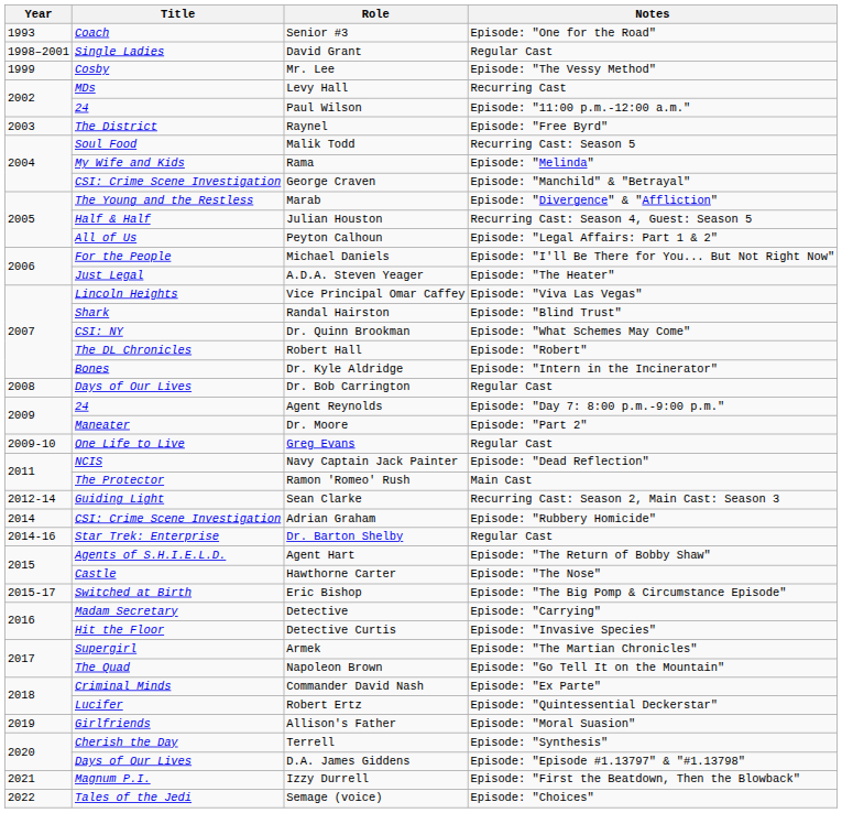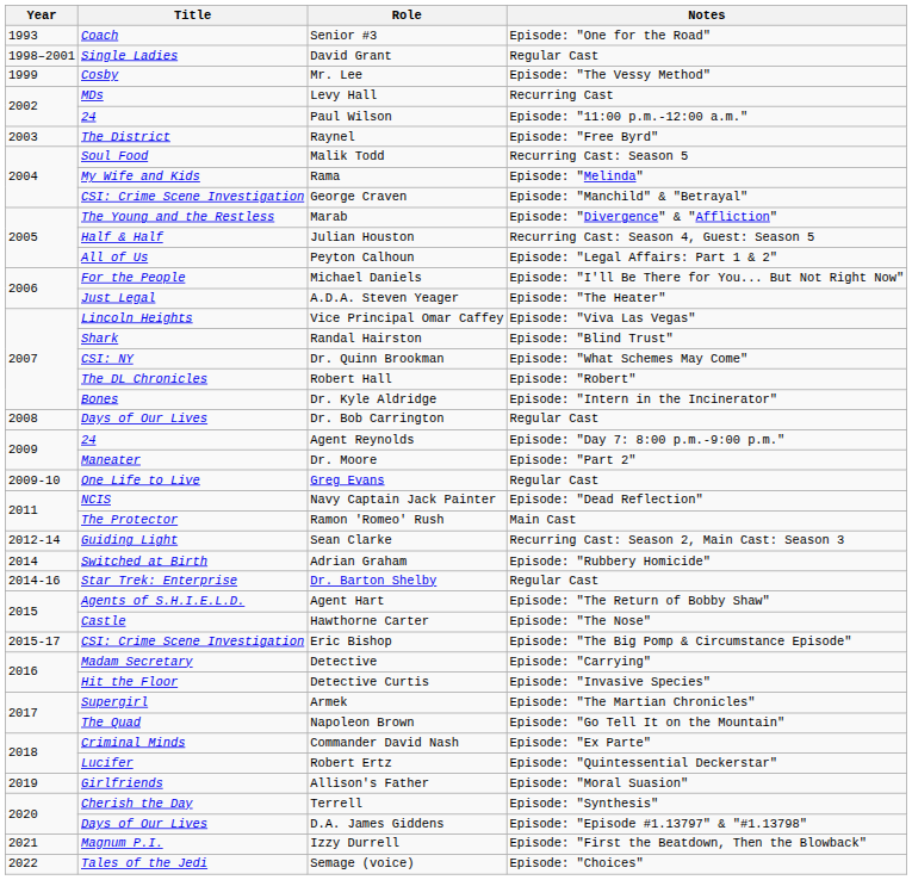 <table class="wikitable plainrowheaders sortable" style="margin-right: 0;">
 <tr>
 <th>Year</th>
 <th>Title</th>
 <th>Role</th>
 <th>Notes</th>
 </tr>
 <tr>
 <td>1993</td>
 <td><em><a href='#'>Coach</a></em></td>
 <td>Senior #3</td>
 <td>Episode: "One for the Road"</td>
 </tr>
 <tr>
 <td>1998–2001</td>
 <td><em><a href='#'>Single Ladies</a></em></td>
 <td>David Grant</td>
 <td>Regular Cast</td>
 </tr>
 <tr>
 <td>1999</td>
 <td><em><a href='#'>Cosby</a></em></td>
 <td>Mr. Lee</td>
 <td>Episode: "The Vessy Method"</td>
 </tr>
 <tr>
 <td rowspan="2">2002</td>
 <td><em><a href='#'>MDs</a></em></td>
 <td>Levy Hall</td>
 <td>Recurring Cast</td>
 </tr>
 <tr>
 <td><em><a href='#'>24</a></em></td>
 <td>Paul Wilson</td>
 <td>Episode: "11:00 p.m.-12:00 a.m."</td>
 </tr>
 <tr>
 <td>2003</td>
 <td><em><a href='#'>The District</a></em></td>
 <td>Raynel</td>
 <td>Episode: "Free Byrd"</td>
 </tr>
 <tr>
 <td rowspan="3">2004</td>
 <td><em><a href='#'>Soul Food</a></em></td>
 <td>Malik Todd</td>
 <td>Recurring Cast: Season 5</td>
 </tr>
 <tr>
 <td><em><a href='#'>My Wife and Kids</a></em></td>
 <td>Rama</td>
 <td>Episode: "<a href='#'>Melinda</a>"</td>
 </tr>
 <tr>
 <td><em><a href='#'>CSI: Crime Scene Investigation</a></em></td>
 <td>George Craven</td>
 <td>Episode: "Manchild" & "Betrayal"</td>
 </tr>
 <tr>
 <td rowspan="3">2005</td>
 <td><em><a href='#'>The Young and the Restless</a></em></td>
 <td>Marab</td>
 <td>Episode: "<a href='#'>Divergence</a>" & "<a href='#'>Affliction</a>"</td>
 </tr>
 <tr>
 <td><em><a href='#'>Half & Half</a></em></td>
 <td>Julian Houston</td>
 <td>Recurring Cast: Season 4, Guest: Season 5</td>
 </tr>
 <tr>
 <td><em><a href='#'>All of Us</a></em></td>
 <td>Peyton Calhoun</td>
 <td>Episode: "Legal Affairs: Part 1 & 2"</td>
 </tr>
 <tr>
 <td rowspan="2">2006</td>
 <td><em><a href='#'>For the People</a></em></td>
 <td>Michael Daniels</td>
 <td>Episode: "I'll Be There for You... But Not Right Now"</td>
 </tr>
 <tr>
 <td><em><a href='#'>Just Legal</a></em></td>
 <td>A.D.A. Steven Yeager</td>
 <td>Episode: "The Heater"</td>
 </tr>
 <tr>
 <td rowspan="5">2007</td>
 <td><em><a href='#'>Lincoln Heights</a></em></td>
 <td>Vice Principal Omar Caffey</td>
 <td>Episode: "Viva Las Vegas"</td>
 </tr>
 <tr>
 <td><em><a href='#'>Shark</a></em></td>
 <td>Randal Hairston</td>
 <td>Episode: "Blind Trust"</td>
 </tr>
 <tr>
 <td><em><a href='#'>CSI: NY</a></em></td>
 <td>Dr. Quinn Brookman</td>
 <td>Episode: "What Schemes May Come"</td>
 </tr>
 <tr>
 <td><em><a href='#'>The DL Chronicles</a></em></td>
 <td>Robert Hall</td>
 <td>Episode: "Robert"</td>
 </tr>
 <tr>
 <td><em><a href='#'>Bones</a></em></td>
 <td>Dr. Kyle Aldridge</td>
 <td>Episode: "Intern in the Incinerator"</td>
 </tr>
 <tr>
 <td>2008</td>
 <td><em><a href='#'>Days of Our Lives</a></em></td>
 <td>Dr. Bob Carrington</td>
 <td>Regular Cast</td>
 </tr>
 <tr>
 <td rowspan="2">2009</td>
 <td><em><a href='#'>24</a></em></td>
 <td>Agent Reynolds</td>
 <td>Episode: "Day 7: 8:00 p.m.-9:00 p.m."</td>
 </tr>
 <tr>
 <td><em><a href='#'>Maneater</a></em></td>
 <td>Dr. Moore</td>
 <td>Episode: "Part 2"</td>
 </tr>
 <tr>
 <td>2009-10</td>
 <td><em><a href='#'>One Life to Live</a></em></td>
 <td><a href='#'>Greg Evans</a></td>
 <td>Regular Cast</td>
 </tr>
 <tr>
 <td rowspan="2">2011</td>
 <td><em><a href='#'>NCIS</a></em></td>
 <td>Navy Captain Jack Painter</td>
 <td>Episode: "Dead Reflection"</td>
 </tr>
 <tr>
 <td><em><a href='#'>The Protector</a></em></td>
 <td>Ramon 'Romeo' Rush</td>
 <td>Main Cast</td>
 </tr>
 <tr>
 <td>2012-14</td>
 <td><em><a href='#'>Guiding Light</a></em></td>
 <td>Sean Clarke</td>
 <td>Recurring Cast: Season 2, Main Cast: Season 3</td>
 </tr>
 <tr>
 <td>2014</td>
-<td><em><a href='#'>CSI: Crime Scene Investigation</a></em></td>
+<td><em><a href='#'>Switched at Birth</a></em></td>
 <td>Adrian Graham</td>
 <td>Episode: "Rubbery Homicide"</td>
 </tr>
 <tr>
 <td>2014-16</td>
 <td><em><a href='#'>Star Trek: Enterprise</a></em></td>
 <td><a href='#'>Dr. Barton Shelby</a></td>
 <td>Regular Cast</td>
 </tr>
 <tr>
 <td rowspan="2">2015</td>
 <td><em><a href='#'>Agents of S.H.I.E.L.D.</a></em></td>
 <td>Agent Hart</td>
 <td>Episode: "The Return of Bobby Shaw"</td>
 </tr>
 <tr>
 <td><em><a href='#'>Castle</a></em></td>
 <td>Hawthorne Carter</td>
 <td>Episode: "The Nose"</td>
 </tr>
 <tr>
 <td>2015-17</td>
-<td><em><a href='#'>Switched at Birth</a></em></td>
+<td><em><a href='#'>CSI: Crime Scene Investigation</a></em></td>
 <td>Eric Bishop</td>
 <td>Episode: "The Big Pomp & Circumstance Episode"</td>
 </tr>
 <tr>
 <td rowspan="2">2016</td>
 <td><em><a href='#'>Madam Secretary</a></em></td>
 <td>Detective</td>
 <td>Episode: "Carrying"</td>
 </tr>
 <tr>
 <td><em><a href='#'>Hit the Floor</a></em></td>
 <td>Detective Curtis</td>
 <td>Episode: "Invasive Species"</td>
 </tr>
 <tr>
 <td rowspan="2">2017</td>
 <td><em><a href='#'>Supergirl</a></em></td>
 <td>Armek</td>
 <td>Episode: "The Martian Chronicles"</td>
 </tr>
 <tr>
 <td><em><a href='#'>The Quad</a></em></td>
 <td>Napoleon Brown</td>
 <td>Episode: "Go Tell It on the Mountain"</td>
 </tr>
 <tr>
 <td rowspan="2">2018</td>
 <td><em><a href='#'>Criminal Minds</a></em></td>
 <td>Commander David Nash</td>
 <td>Episode: "Ex Parte"</td>
 </tr>
 <tr>
 <td><em><a href='#'>Lucifer</a></em></td>
 <td>Robert Ertz</td>
 <td>Episode: "Quintessential Deckerstar"</td>
 </tr>
 <tr>
 <td>2019</td>
 <td><em><a href='#'>Girlfriends</a></em></td>
 <td>Allison's Father</td>
 <td>Episode: "Moral Suasion"</td>
 </tr>
 <tr>
 <td rowspan="2">2020</td>
 <td><em><a href='#'>Cherish the Day</a></em></td>
 <td>Terrell</td>
 <td>Episode: "Synthesis"</td>
 </tr>
 <tr>
 <td><em><a href='#'>Days of Our Lives</a></em></td>
 <td>D.A. James Giddens</td>
 <td>Episode: "Episode #1.13797" & "#1.13798"</td>
 </tr>
 <tr>
 <td>2021</td>
 <td><em><a href='#'>Magnum P.I.</a></em></td>
 <td>Izzy Durrell</td>
 <td>Episode: "First the Beatdown, Then the Blowback"</td>
 </tr>
 <tr>
 <td>2022</td>
 <td><em><a href='#'>Tales of the Jedi</a></em></td>
 <td>Semage (voice)</td>
 <td>Episode: "Choices"</td>
 </tr>
 </table>
